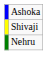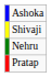 <table class="wikitable">
 <tr>
 <td style="background:blue;"></td>
 <td>Ashoka</td>
 </tr>
 <tr>
 <td style="background:yellow;"></td>
 <td>Shivaji</td>
 </tr>
 <tr>
 <td style="background:green;"></td>
 <td>Nehru</td>
 </tr>
+<tr>
+<td style="background:red;"></td>
+<td>Pratap</td>
+</tr>
 </table>
